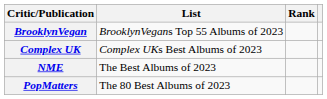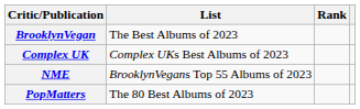 <table class="wikitable sortable plainrowheaders" style="border:none; margin:0;">
 <tr>
 <th scope="col">Critic/Publication</th>
 <th scope="col" class="unsortable">List</th>
 <th scope="col" data-sort-type="number">Rank</th>
 <th scope="col" class="unsortable"></th>
 </tr>
 <tr>
 <th scope="row"><em><a href='#'>BrooklynVegan</a></em></th>
-<td><em>BrooklynVegan</em>s Top 55 Albums of 2023</td>
+<td>The Best Albums of 2023</td>
 <td></td>
 <td></td>
 </tr>
 <tr>
 <th scope="row"><em><a href='#'>Complex UK</a></em></th>
 <td><em>Complex UK</em>s Best Albums of 2023</td>
 <td></td>
 <td></td>
 </tr>
 <tr>
 <th scope="row"><em><a href='#'>NME</a></em></th>
-<td>The Best Albums of 2023</td>
+<td><em>BrooklynVegan</em>s Top 55 Albums of 2023</td>
 <td></td>
 <td></td>
 </tr>
 <tr>
 <th scope="row"><em><a href='#'>PopMatters</a></em></th>
 <td>The 80 Best Albums of 2023</td>
 <td></td>
 <td></td>
 </tr>
 </table>
